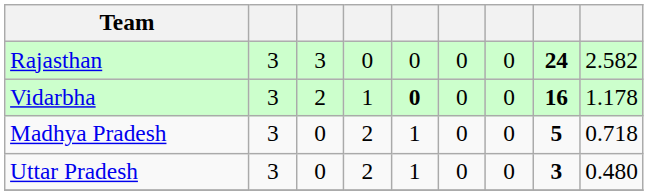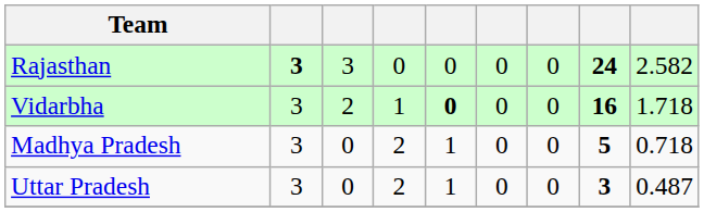 <table class="wikitable" style="text-align:center">
 <tr>
 <th style="width:160px">Team</th>
 <th style="width:25px"></th>
 <th style="width:25px"></th>
 <th style="width:25px"></th>
 <th style="width:25px"></th>
 <th style="width:25px"></th>
 <th style="width:25px"></th>
 <th style="width:25px"></th>
 <th style="width:25px;"></th>
 </tr>
 <tr style="background:#cfc;">
 <td style="text-align:left"><a href='#'>Rajasthan</a></td>
-<td>3</td>
+<td><strong>3</strong></td>
 <td>3</td>
 <td>0</td>
 <td>0</td>
 <td>0</td>
 <td>0</td>
 <td><strong>24</strong></td>
 <td>2.582</td>
 </tr>
 <tr style="background:#cfc;">
 <td style="text-align:left"><a href='#'>Vidarbha</a></td>
 <td>3</td>
 <td>2</td>
 <td>1</td>
 <td><strong>0</strong></td>
 <td>0</td>
 <td>0</td>
 <td><strong>16</strong></td>
-<td>1.178</td>
+<td>1.718</td>
 </tr>
 <tr>
 <td style="text-align:left"><a href='#'>Madhya Pradesh</a></td>
 <td>3</td>
 <td>0</td>
 <td>2</td>
 <td>1</td>
 <td>0</td>
 <td>0</td>
 <td><strong>5</strong></td>
 <td>0.718</td>
 </tr>
 <tr>
 <td style="text-align:left"><a href='#'>Uttar Pradesh</a></td>
 <td>3</td>
 <td>0</td>
 <td>2</td>
 <td>1</td>
 <td>0</td>
 <td>0</td>
 <td><strong>3</strong></td>
-<td>0.480</td>
+<td>0.487</td>
 </tr>
 <tr>
 </tr>
 </table>
